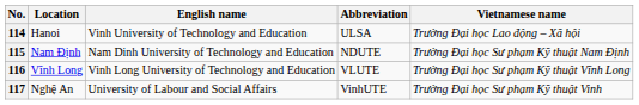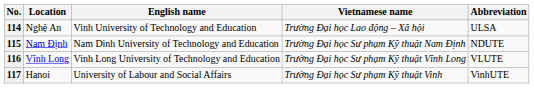 <table class="wikitable">
 <tr>
 <th>No.</th>
 <th>Location</th>
 <th>English name</th>
+<th>Vietnamese name</th>
 <th>Abbreviation</th>
-<th>Vietnamese name</th>
 </tr>
 <tr>
 <th align="center">114</th>
-<td>Hanoi</td>
+<td>Nghệ An</td>
 <td>Vinh University of Technology and Education</td>
+<td><em>Trường Đại học Lao động – Xã hội</em></td>
 <td>ULSA</td>
-<td><em>Trường Đại học Lao động – Xã hội</em></td>
 </tr>
 <tr>
 <th align="center">115</th>
 <td><a href='#'>Nam Định</a></td>
 <td>Nam Dinh University of Technology and Education</td>
+<td><em>Trường Đại học Sư phạm Kỹ thuật Nam Định</em></td>
 <td>NDUTE</td>
-<td><em>Trường Đại học Sư phạm Kỹ thuật Nam Định</em></td>
 </tr>
 <tr>
 <th align="center">116</th>
 <td><a href='#'>Vĩnh Long</a></td>
 <td>Vinh Long University of Technology and Education</td>
+<td><em>Trường Đại học Sư phạm Kỹ thuật Vĩnh Long</em></td>
 <td>VLUTE</td>
-<td><em>Trường Đại học Sư phạm Kỹ thuật Vĩnh Long</em></td>
 </tr>
 <tr>
 <th align="center">117</th>
-<td>Nghệ An</td>
+<td>Hanoi</td>
 <td>University of Labour and Social Affairs</td>
+<td><em>Trường Đại học Sư phạm Kỹ thuật Vinh</em></td>
 <td>VinhUTE</td>
-<td><em>Trường Đại học Sư phạm Kỹ thuật Vinh</em></td>
 </tr>
 </table>
